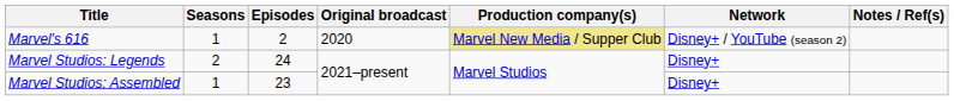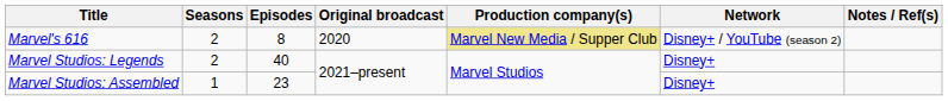 <table class="wikitable sortable">
 <tr>
 <th>Title</th>
 <th>Seasons</th>
 <th>Episodes</th>
 <th>Original broadcast</th>
 <th>Production company(s)</th>
 <th>Network</th>
 <th>Notes / Ref(s)</th>
 </tr>
 <tr>
 <td><em><a href='#'>Marvel's 616</a></em></td>
-<td align="center">1</td>
 <td align="center">2</td>
+<td align="center">8</td>
 <td>2020</td>
 <td style="background: khaki;"><a href='#'>Marvel New Media</a> / Supper Club</td>
 <td><a href='#'>Disney+</a> / <a href='#'>YouTube</a> <small>(season 2)</small></td>
 <td></td>
 </tr>
 <tr>
 <td><em><a href='#'>Marvel Studios: Legends</a></em></td>
 <td align="center">2</td>
-<td align="center">24</td>
+<td align="center">40</td>
 <td rowspan="2">2021–present</td>
 <td rowspan="2"><a href='#'>Marvel Studios</a></td>
 <td><a href='#'>Disney+</a></td>
 <td></td>
 </tr>
 <tr>
 <td><em><a href='#'>Marvel Studios: Assembled</a></em></td>
 <td align="center">1</td>
 <td align="center">23</td>
 <td><a href='#'>Disney+</a></td>
 <td></td>
 </tr>
 </table>
